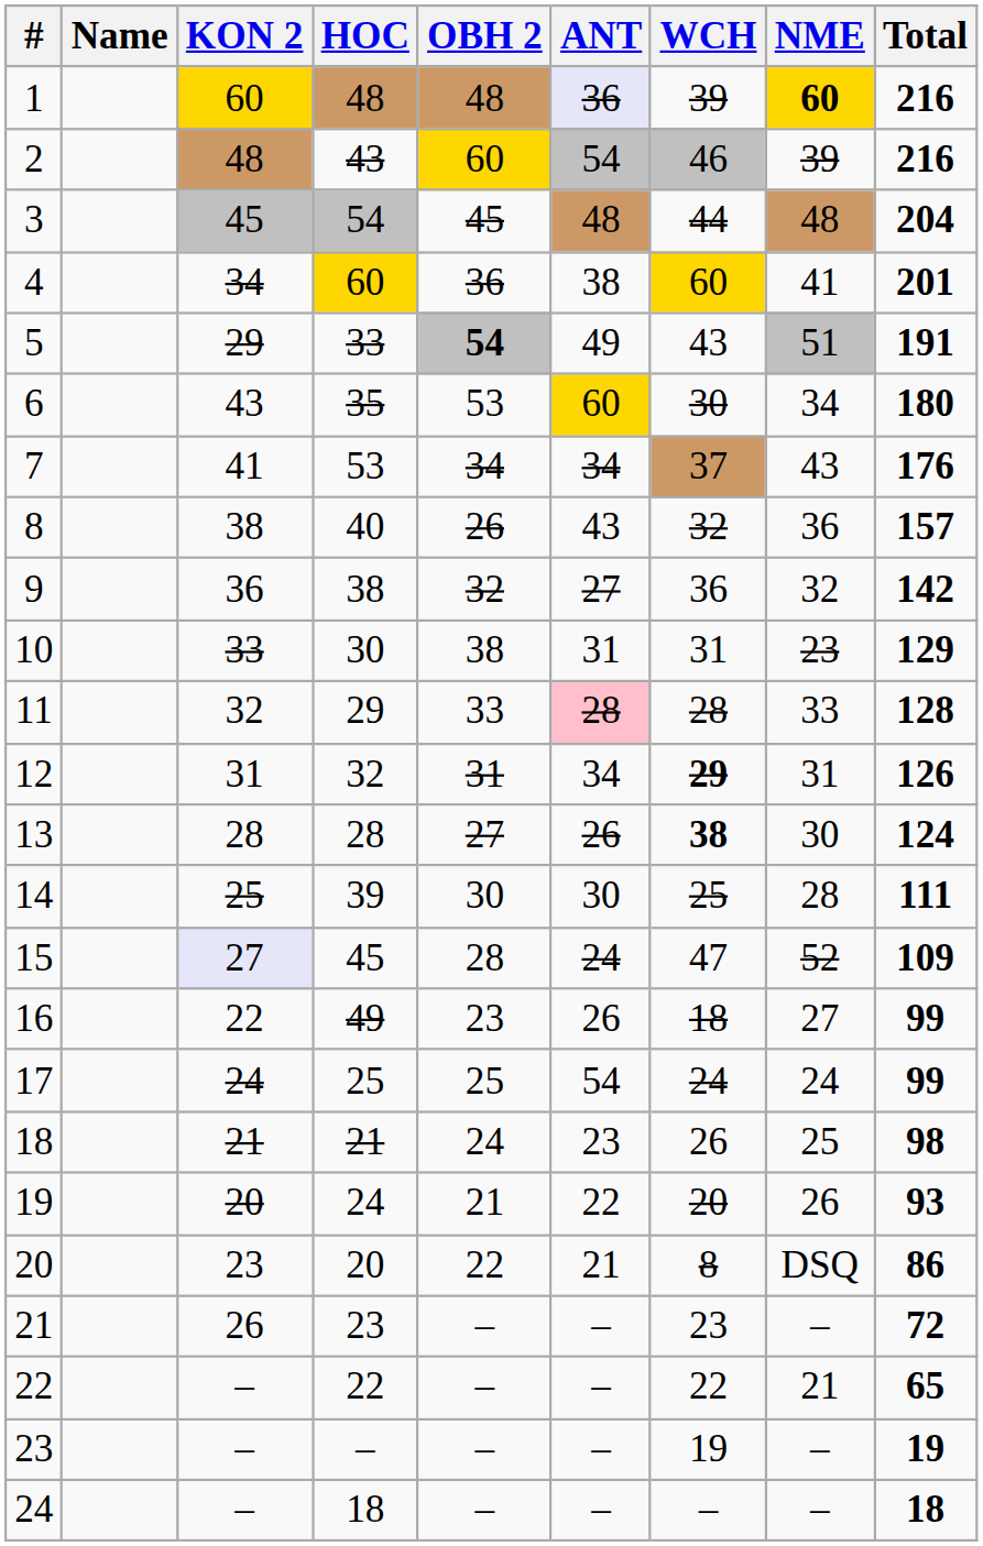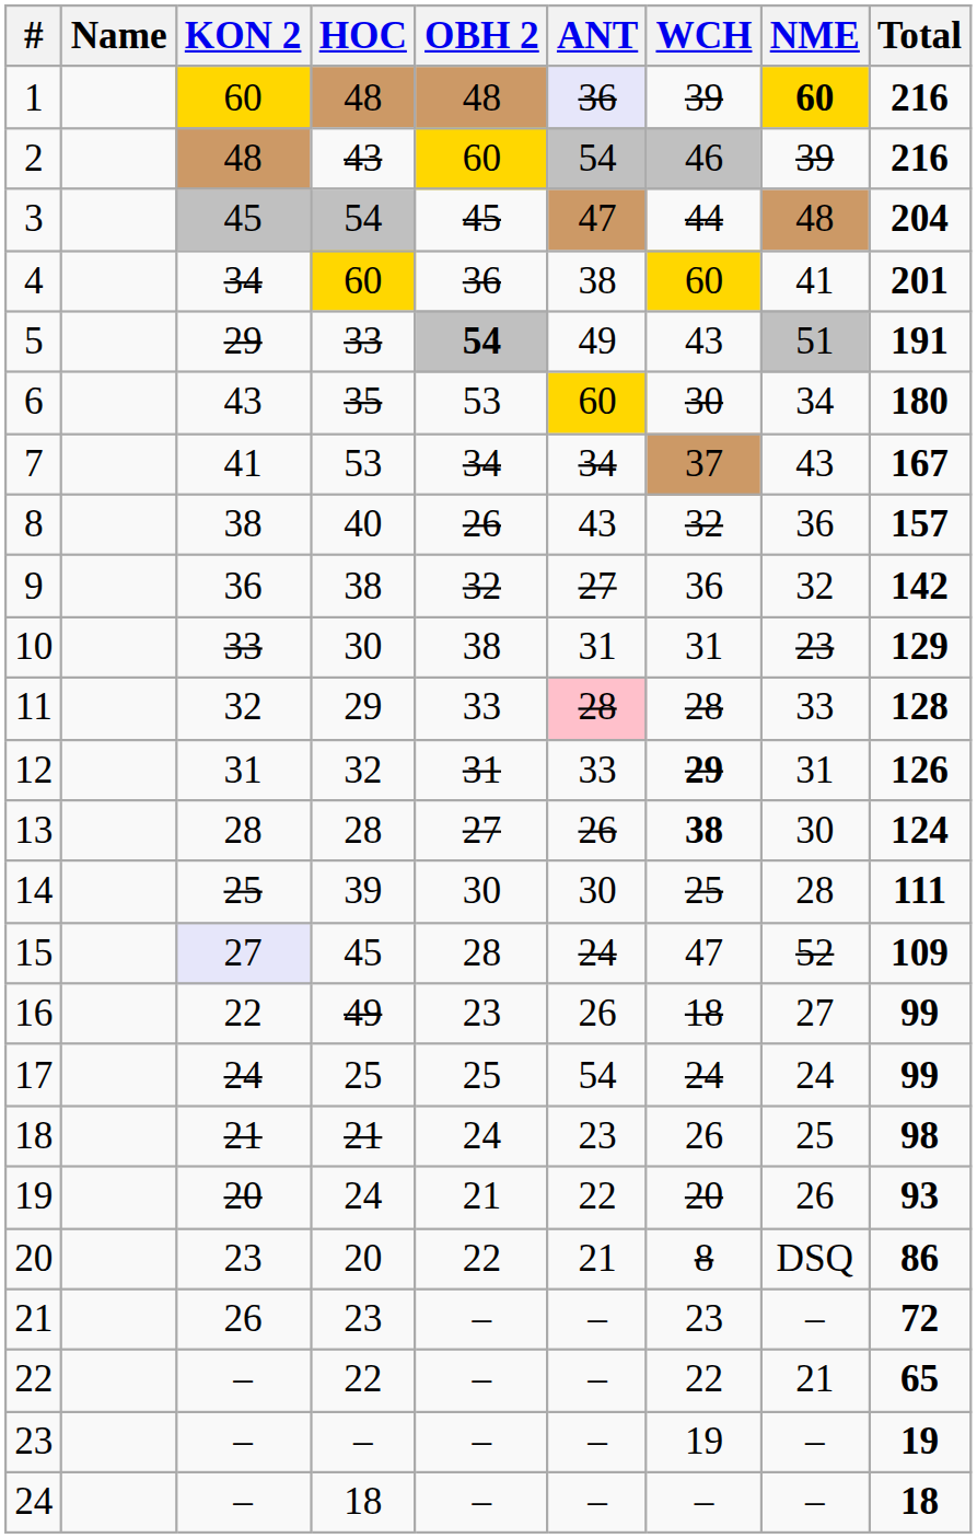 <table class="wikitable sortable" style="text-align:center;">
 <tr>
 <th>#</th>
 <th>Name</th>
 <th><a href='#'>KON 2</a></th>
 <th><a href='#'>HOC</a></th>
 <th><a href='#'>OBH 2</a></th>
 <th><a href='#'>ANT</a></th>
 <th><a href='#'>WCH</a></th>
 <th><a href='#'>NME</a></th>
 <th><strong>Total</strong></th>
 </tr>
 <tr>
 <td>1</td>
 <td align="left"></td>
 <td bgcolor="gold">60</td>
 <td bgcolor="CC9966">48</td>
 <td bgcolor="CC9966">48</td>
 <td style="background: lavender;"><s>36</s></td>
 <td><s>39</s></td>
 <td bgcolor="gold"><strong>60</strong></td>
 <td><strong>216</strong></td>
 </tr>
 <tr>
 <td>2</td>
 <td align="left"></td>
 <td bgcolor="CC9966">48</td>
 <td><s>43</s></td>
 <td bgcolor="gold">60</td>
 <td bgcolor="silver">54</td>
 <td bgcolor="silver">46</td>
 <td><s>39</s></td>
 <td><strong>216</strong></td>
 </tr>
 <tr>
 <td>3</td>
 <td align="left"></td>
 <td bgcolor="silver">45</td>
 <td bgcolor="silver">54</td>
 <td><s>45</s></td>
-<td bgcolor="CC9966">48</td>
+<td bgcolor="CC9966">47</td>
 <td><s>44</s></td>
 <td bgcolor="CC9966">48</td>
 <td><strong>204</strong></td>
 </tr>
 <tr>
 <td>4</td>
 <td align="left"></td>
 <td><s>34</s></td>
 <td bgcolor="gold">60</td>
 <td><s>36</s></td>
 <td>38</td>
 <td bgcolor="gold">60</td>
 <td>41</td>
 <td><strong>201</strong></td>
 </tr>
 <tr>
 <td>5</td>
 <td align="left"></td>
 <td><s>29</s></td>
 <td><s>33</s></td>
 <td bgcolor="silver"><strong>54</strong></td>
 <td>49</td>
 <td>43</td>
 <td bgcolor="silver">51</td>
 <td><strong>191</strong></td>
 </tr>
 <tr>
 <td>6</td>
 <td align="left"></td>
 <td>43</td>
 <td><s>35</s></td>
 <td>53</td>
 <td bgcolor="gold">60</td>
 <td><s>30</s></td>
 <td>34</td>
 <td><strong>180</strong></td>
 </tr>
 <tr>
 <td>7</td>
 <td align="left"></td>
 <td>41</td>
 <td>53</td>
 <td><s>34</s></td>
 <td><s>34</s></td>
 <td bgcolor="CC9966">37</td>
 <td>43</td>
-<td><strong>176</strong></td>
+<td><strong>167</strong></td>
 </tr>
 <tr>
 <td>8</td>
 <td align="left"></td>
 <td>38</td>
 <td>40</td>
 <td><s>26</s></td>
 <td>43</td>
 <td><s>32</s></td>
 <td>36</td>
 <td><strong>157</strong></td>
 </tr>
 <tr>
 <td>9</td>
 <td align="left"></td>
 <td>36</td>
 <td>38</td>
 <td><s>32</s></td>
 <td><s>27</s></td>
 <td>36</td>
 <td>32</td>
 <td><strong>142</strong></td>
 </tr>
 <tr>
 <td>10</td>
 <td align="left"></td>
 <td><s>33</s></td>
 <td>30</td>
 <td>38</td>
 <td>31</td>
 <td>31</td>
 <td><s>23</s></td>
 <td><strong>129</strong></td>
 </tr>
 <tr>
 <td>11</td>
 <td align="left"></td>
 <td>32</td>
 <td>29</td>
 <td>33</td>
 <td style="background: pink;"><s>28</s></td>
 <td><s>28</s></td>
 <td>33</td>
 <td><strong>128</strong></td>
 </tr>
 <tr>
 <td>12</td>
 <td align="left"></td>
 <td>31</td>
 <td>32</td>
 <td><s>31</s></td>
-<td>34</td>
+<td>33</td>
 <td><strong><s>29</s></strong></td>
 <td>31</td>
 <td><strong>126</strong></td>
 </tr>
 <tr>
 <td>13</td>
 <td align="left"></td>
 <td>28</td>
 <td>28</td>
 <td><s>27</s></td>
 <td><s>26</s></td>
 <td><strong>38</strong></td>
 <td>30</td>
 <td><strong>124</strong></td>
 </tr>
 <tr>
 <td>14</td>
 <td align="left"></td>
 <td><s>25</s></td>
 <td>39</td>
 <td>30</td>
 <td>30</td>
 <td><s>25</s></td>
 <td>28</td>
 <td><strong>111</strong></td>
 </tr>
 <tr>
 <td>15</td>
 <td align="left"></td>
 <td style="background: lavender;">27</td>
 <td>45</td>
 <td>28</td>
 <td><s>24</s></td>
 <td>47</td>
 <td><s>52</s></td>
 <td><strong>109</strong></td>
 </tr>
 <tr>
 <td>16</td>
 <td align="left"></td>
 <td>22</td>
 <td><s>49</s></td>
 <td>23</td>
 <td>26</td>
 <td><s>18</s></td>
 <td>27</td>
 <td><strong>99</strong></td>
 </tr>
 <tr>
 <td>17</td>
 <td align="left"></td>
 <td><s>24</s></td>
 <td>25</td>
 <td>25</td>
 <td>54</td>
 <td><s>24</s></td>
 <td>24</td>
 <td><strong>99</strong></td>
 </tr>
 <tr>
 <td>18</td>
 <td align="left"></td>
 <td><s>21</s></td>
 <td><s>21</s></td>
 <td>24</td>
 <td>23</td>
 <td>26</td>
 <td>25</td>
 <td><strong>98</strong></td>
 </tr>
 <tr>
 <td>19</td>
 <td align="left"></td>
 <td><s>20</s></td>
 <td>24</td>
 <td>21</td>
 <td>22</td>
 <td><s>20</s></td>
 <td>26</td>
 <td><strong>93</strong></td>
 </tr>
 <tr>
 <td>20</td>
 <td align="left"></td>
 <td>23</td>
 <td>20</td>
 <td>22</td>
 <td>21</td>
 <td><s>8</s></td>
 <td>DSQ</td>
 <td><strong>86</strong></td>
 </tr>
 <tr>
 <td>21</td>
 <td align="left"></td>
 <td>26</td>
 <td>23</td>
 <td>–</td>
 <td>–</td>
 <td>23</td>
 <td>–</td>
 <td><strong>72</strong></td>
 </tr>
 <tr>
 <td>22</td>
 <td align="left"></td>
 <td>–</td>
 <td>22</td>
 <td>–</td>
 <td>–</td>
 <td>22</td>
 <td>21</td>
 <td><strong>65</strong></td>
 </tr>
 <tr>
 <td>23</td>
 <td align="left"></td>
 <td>–</td>
 <td>–</td>
 <td>–</td>
 <td>–</td>
 <td>19</td>
 <td>–</td>
 <td><strong>19</strong></td>
 </tr>
 <tr>
 <td>24</td>
 <td align="left"></td>
 <td>–</td>
 <td>18</td>
 <td>–</td>
 <td>–</td>
 <td>–</td>
 <td>–</td>
 <td><strong>18</strong></td>
 </tr>
 </table>
